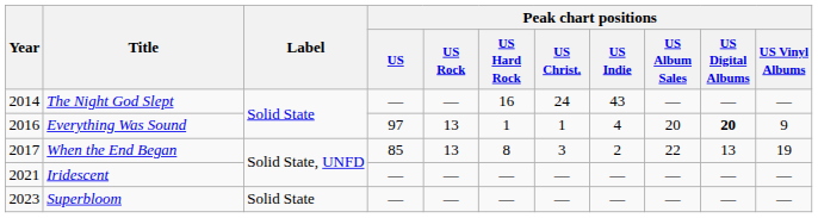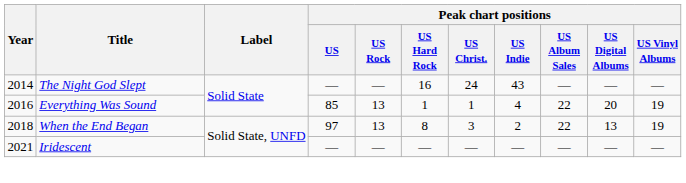 <table class="wikitable">
 <tr>
 <th rowspan="2">Year</th>
 <th style="width:200px;" rowspan="2">Title</th>
 <th rowspan="2">Label</th>
 <th colspan="8">Peak chart positions</th>
 </tr>
 <tr>
 <th style="width:50px;"><small><a href='#'>US</a></small><br></th>
 <th style="width:50px;"><small><a href='#'>US<br>Rock</a></small><br></th>
 <th style="width:50px;"><small><a href='#'>US Hard<br>Rock</a></small><br></th>
 <th style="width:50px;"><small><a href='#'>US<br>Christ.</a></small><br></th>
 <th style="width:50px;"><small><a href='#'>US<br>Indie</a></small><br></th>
 <th style="width:50px;"><small><a href='#'>US Album<br>Sales</a></small><br></th>
 <th style="width:50px;"><small><a href='#'>US Digital<br>Albums</a></small><br></th>
 <th style="width:50px:"><small><a href='#'>US Vinyl<br>Albums</a></small><br></th>
 </tr>
 <tr>
 <td>2014</td>
 <td><em><a href='#'>The Night God Slept</a></em></td>
 <td rowspan="2"><a href='#'>Solid State</a></td>
 <td style="text-align:center;">—</td>
 <td style="text-align:center;">—</td>
 <td style="text-align:center;">16</td>
 <td style="text-align:center;">24</td>
 <td style="text-align:center;">43</td>
 <td style="text-align:center;">—</td>
 <td style="text-align:center;">—</td>
 <td style="text-align:center;">—</td>
 </tr>
 <tr>
 <td>2016</td>
 <td><em><a href='#'>Everything Was Sound</a></em></td>
-<td style="text-align:center;">97</td>
+<td style="text-align:center;">85</td>
 <td style="text-align:center;">13</td>
 <td style="text-align:center;">1</td>
 <td style="text-align:center;">1</td>
 <td style="text-align:center;">4</td>
+<td style="text-align:center;">22</td>
 <td style="text-align:center;">20</td>
-<td style="text-align:center;"><strong>20</strong></td>
-<td style="text-align:center;">9</td>
+<td style="text-align:center;">19</td>
 </tr>
 <tr>
-<td>2017</td>
+<td>2018</td>
 <td><em><a href='#'>When the End Began</a></em></td>
 <td rowspan="2">Solid State, <a href='#'>UNFD</a></td>
-<td style="text-align:center;">85</td>
+<td style="text-align:center;">97</td>
 <td style="text-align:center;">13</td>
 <td style="text-align:center;">8</td>
 <td style="text-align:center;">3</td>
 <td style="text-align:center;">2</td>
 <td style="text-align:center;">22</td>
 <td style="text-align:center;">13</td>
 <td style="text-align:center;">19</td>
 </tr>
 <tr>
 <td>2021</td>
 <td><em><a href='#'>Iridescent</a></em></td>
 <td style="text-align:center;">—</td>
 <td style="text-align:center;">—</td>
 <td style="text-align:center;">—</td>
 <td style="text-align:center;">—</td>
 <td style="text-align:center;">—</td>
 <td style="text-align:center;">—</td>
 <td style="text-align:center;">—</td>
 <td style="text-align:center;">—</td>
 </tr>
-<tr>
-<td>2023</td>
-<td><em><a href='#'>Superbloom</a></em></td>
-<td>Solid State</td>
-<td style="text-align:center;">—</td>
-<td style="text-align:center;">—</td>
-<td style="text-align:center;">—</td>
-<td style="text-align:center;">—</td>
-<td style="text-align:center;">—</td>
-<td style="text-align:center;">—</td>
-<td style="text-align:center;">—</td>
-<td style="text-align:center;">—</td>
-</tr>
 </table>
